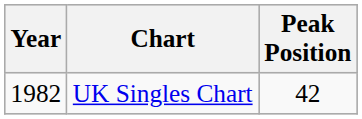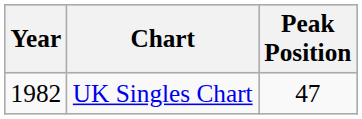 <table class="wikitable">
 <tr>
 <th>Year</th>
 <th>Chart</th>
 <th>Peak<br>Position</th>
 </tr>
 <tr>
 <td align="center">1982</td>
 <td><a href='#'>UK Singles Chart</a></td>
-<td align="center">42</td>
+<td align="center">47</td>
 </tr>
 </table>
